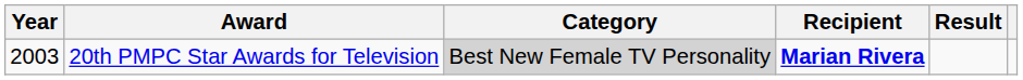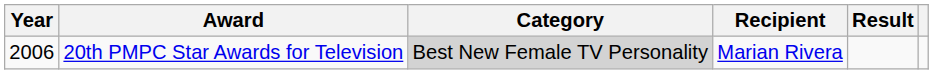 <table class="wikitable">
 <tr>
 <th>Year</th>
 <th>Award</th>
 <th>Category</th>
 <th>Recipient</th>
 <th>Result</th>
 <th></th>
 </tr>
 <tr>
-<td>2003</td>
+<td>2006</td>
 <td><a href='#'>20th PMPC Star Awards for Television</a></td>
 <td style="background: lightgrey;">Best New Female TV Personality</td>
-<td><strong><a href='#'>Marian Rivera</a></strong></td>
+<td><a href='#'>Marian Rivera</a></td>
 <td></td>
 <td></td>
 </tr>
 </table>
